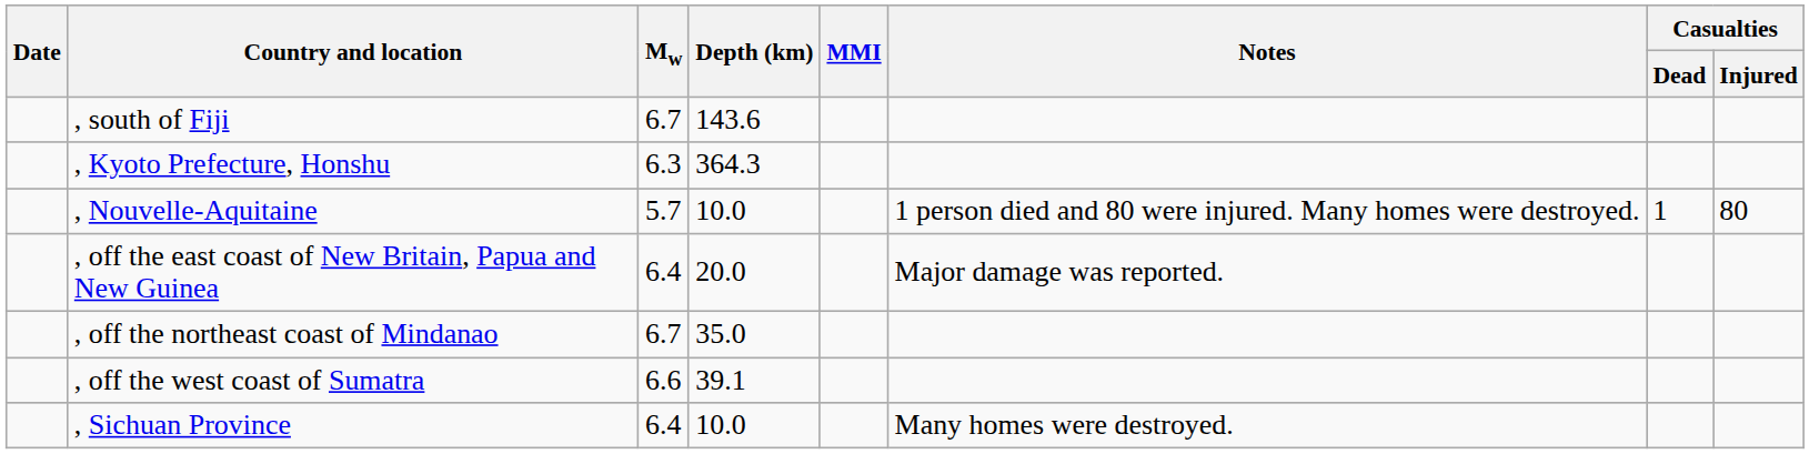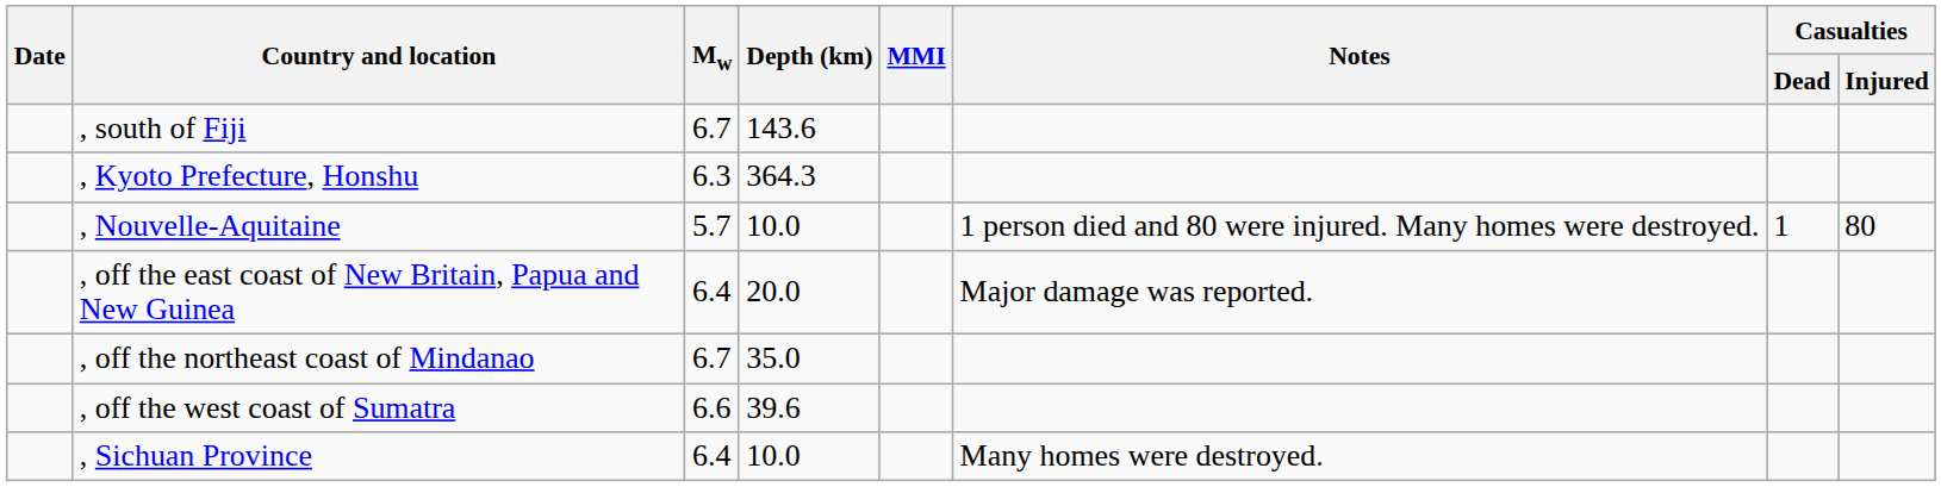 <table class="wikitable sortable sort-under" style="border:1px black; margin-left:1em;">
 <tr>
 <th rowspan="2"><small>Date</small></th>
 <th rowspan="2" style="width: 310px"><small>Country and location</small></th>
 <th rowspan="2"><small>M<sub>w</sub></small></th>
 <th rowspan="2"><small>Depth (km)</small></th>
 <th rowspan="2"><small><a href='#'>MMI</a></small></th>
 <th rowspan="2" class="unsortable"><small>Notes</small></th>
 <th colspan="2"><small>Casualties</small></th>
 </tr>
 <tr>
 <th><small>Dead</small></th>
 <th><small>Injured</small></th>
 </tr>
 <tr>
 <td></td>
 <td>, south of <a href='#'>Fiji</a></td>
 <td>6.7</td>
 <td>143.6</td>
 <td></td>
 <td></td>
 <td></td>
 <td></td>
 </tr>
 <tr>
 <td></td>
 <td>, <a href='#'>Kyoto Prefecture</a>, <a href='#'>Honshu</a></td>
 <td>6.3</td>
 <td>364.3</td>
 <td></td>
 <td></td>
 <td></td>
 <td></td>
 </tr>
 <tr>
 <td></td>
 <td>, <a href='#'>Nouvelle-Aquitaine</a></td>
 <td>5.7</td>
 <td>10.0</td>
 <td></td>
 <td>1 person died and 80 were injured. Many homes were destroyed.</td>
 <td>1</td>
 <td>80</td>
 </tr>
 <tr>
 <td></td>
 <td>, off the east coast of <a href='#'>New Britain</a>, <a href='#'>Papua and New Guinea</a></td>
 <td>6.4</td>
 <td>20.0</td>
 <td></td>
 <td>Major damage was reported.</td>
 <td></td>
 <td></td>
 </tr>
 <tr>
 <td></td>
 <td>, off the northeast coast of <a href='#'>Mindanao</a></td>
 <td>6.7</td>
 <td>35.0</td>
 <td></td>
 <td></td>
 <td></td>
 <td></td>
 </tr>
 <tr>
 <td></td>
 <td>, off the west coast of <a href='#'>Sumatra</a></td>
 <td>6.6</td>
-<td>39.1</td>
+<td>39.6</td>
 <td></td>
 <td></td>
 <td></td>
 <td></td>
 </tr>
 <tr>
 <td></td>
 <td>, <a href='#'>Sichuan Province</a></td>
 <td>6.4</td>
 <td>10.0</td>
 <td></td>
 <td>Many homes were destroyed.</td>
 <td></td>
 <td></td>
 </tr>
 </table>
